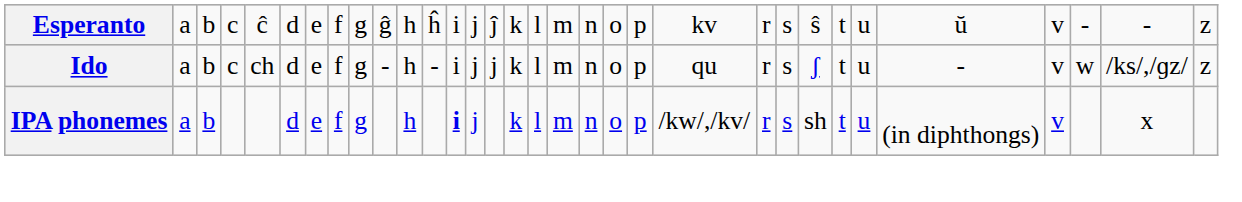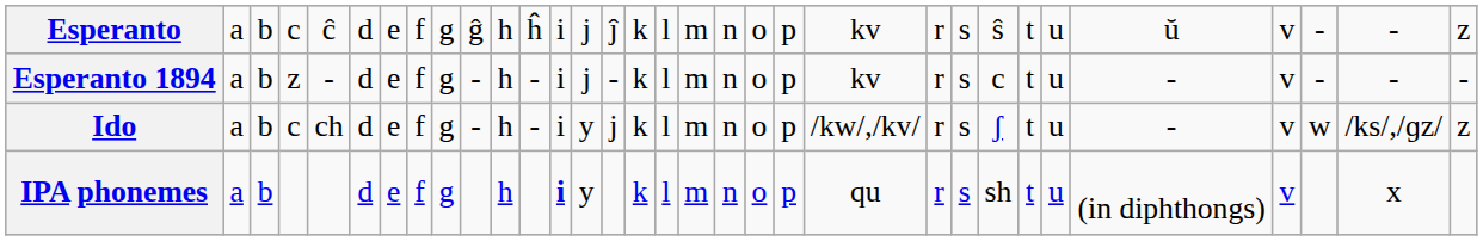 <table class="wikitable" style="text-align:center; table-layout:fixed">
 <tr>
 <th><a href='#'>Esperanto</a></th>
 <td>a</td>
 <td>b</td>
 <td>c</td>
 <td>ĉ</td>
 <td>d</td>
 <td>e</td>
 <td>f</td>
 <td>g</td>
 <td>ĝ</td>
 <td>h</td>
 <td>ĥ</td>
 <td>i</td>
 <td>j</td>
 <td>ĵ</td>
 <td>k</td>
 <td>l</td>
 <td>m</td>
 <td>n</td>
 <td>o</td>
 <td>p</td>
 <td>kv</td>
 <td>r</td>
 <td>s</td>
 <td>ŝ</td>
 <td>t</td>
 <td>u</td>
 <td>ŭ</td>
 <td>v</td>
 <td>-</td>
 <td>-</td>
 <td>z</td>
 </tr>
 <tr>
+<th><a href='#'>Esperanto 1894</a></th>
+<td>a</td>
+<td>b</td>
+<td>z</td>
+<td>-</td>
+<td>d</td>
+<td>e</td>
+<td>f</td>
+<td>g</td>
+<td>-</td>
+<td>h</td>
+<td>-</td>
+<td>i</td>
+<td>j</td>
+<td>-</td>
+<td>k</td>
+<td>l</td>
+<td>m</td>
+<td>n</td>
+<td>o</td>
+<td>p</td>
+<td>kv</td>
+<td>r</td>
+<td>s</td>
+<td>c</td>
+<td>t</td>
+<td>u</td>
+<td>-</td>
+<td>v</td>
+<td>-</td>
+<td>-</td>
+<td>-</td>
+</tr>
+<tr>
 <th><a href='#'>Ido</a></th>
 <td>a</td>
 <td>b</td>
 <td>c</td>
 <td>ch</td>
 <td>d</td>
 <td>e</td>
 <td>f</td>
 <td>g</td>
 <td>-</td>
 <td>h</td>
 <td>-</td>
 <td>i</td>
-<td>j</td>
+<td>y</td>
 <td>j</td>
 <td>k</td>
 <td>l</td>
 <td>m</td>
 <td>n</td>
 <td>o</td>
 <td>p</td>
-<td>qu</td>
+<td>/kw/,/kv/</td>
 <td>r</td>
 <td>s</td>
 <td><a href='#'>ʃ</a></td>
 <td>t</td>
 <td>u</td>
 <td>-</td>
 <td>v</td>
 <td>w</td>
 <td>/ks/,/ɡz/</td>
 <td>z</td>
 </tr>
 <tr>
 <th><a href='#'>IPA</a> <a href='#'>phonemes</a></th>
 <td><a href='#'>a</a></td>
 <td><a href='#'>b</a></td>
 <td></td>
 <td></td>
 <td><a href='#'>d</a></td>
 <td><a href='#'>e</a></td>
 <td><a href='#'>f</a></td>
 <td><a href='#'>g</a></td>
 <td></td>
 <td><a href='#'>h</a></td>
 <td></td>
 <td><strong><a href='#'>i</a></strong></td>
-<td><a href='#'>j</a></td>
+<td>y</td>
 <td></td>
 <td><a href='#'>k</a></td>
 <td><a href='#'>l</a></td>
 <td><a href='#'>m</a></td>
 <td><a href='#'>n</a></td>
 <td><a href='#'>o</a></td>
 <td><a href='#'>p</a></td>
-<td>/kw/,/kv/</td>
+<td>qu</td>
 <td><a href='#'>r</a></td>
 <td><a href='#'>s</a></td>
 <td>sh</td>
 <td><a href='#'>t</a></td>
 <td><a href='#'>u</a></td>
 <td><br>(in diphthongs)</td>
 <td><a href='#'>v</a></td>
 <td></td>
 <td>x</td>
 <td></td>
 </tr>
 </table>
